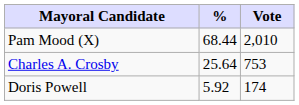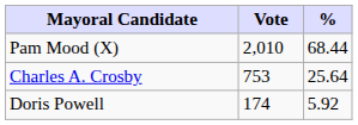 <table class="wikitable">
 <tr>
 <th style="background:#ddf; width:200px;">Mayoral Candidate</th>
+<th style="background:#ddf; width:50px;">Vote</th>
 <th style="background:#ddf; width:30px;">%</th>
-<th style="background:#ddf; width:50px;">Vote</th>
 </tr>
 <tr>
 <td>Pam Mood (X)</td>
+<td>2,010</td>
 <td>68.44</td>
-<td>2,010</td>
 </tr>
 <tr>
 <td><a href='#'>Charles A. Crosby</a></td>
+<td>753</td>
 <td>25.64</td>
-<td>753</td>
 </tr>
 <tr>
 <td>Doris Powell</td>
+<td>174</td>
 <td>5.92</td>
-<td>174</td>
 </tr>
 </table>
